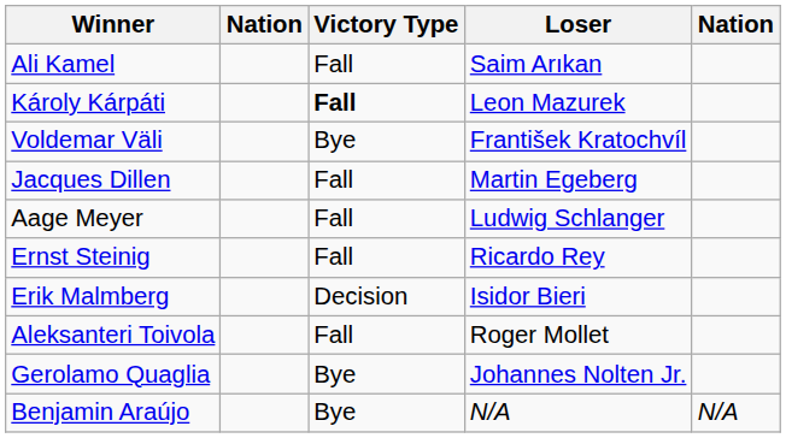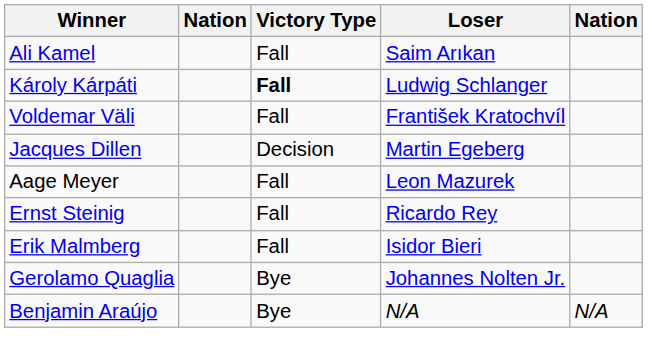 <table class="wikitable sortable" style="text-align:left;">
 <tr>
 <th>Winner</th>
 <th>Nation</th>
 <th>Victory Type</th>
 <th>Loser</th>
 <th>Nation</th>
 </tr>
 <tr>
 <td><a href='#'>Ali Kamel</a></td>
 <td></td>
 <td>Fall</td>
 <td><a href='#'>Saim Arıkan</a></td>
 <td></td>
 </tr>
 <tr>
 <td><a href='#'>Károly Kárpáti</a></td>
 <td></td>
 <td><strong>Fall</strong></td>
-<td><a href='#'>Leon Mazurek</a></td>
+<td><a href='#'>Ludwig Schlanger</a></td>
 <td></td>
 </tr>
 <tr>
 <td><a href='#'>Voldemar Väli</a></td>
 <td></td>
-<td>Bye</td>
+<td>Fall</td>
 <td><a href='#'>František Kratochvíl</a></td>
 <td></td>
 </tr>
 <tr>
 <td><a href='#'>Jacques Dillen</a></td>
 <td></td>
-<td>Fall</td>
+<td>Decision</td>
 <td><a href='#'>Martin Egeberg</a></td>
 <td></td>
 </tr>
 <tr>
 <td>Aage Meyer</td>
 <td></td>
 <td>Fall</td>
-<td><a href='#'>Ludwig Schlanger</a></td>
+<td><a href='#'>Leon Mazurek</a></td>
 <td></td>
 </tr>
 <tr>
 <td><a href='#'>Ernst Steinig</a></td>
 <td></td>
 <td>Fall</td>
 <td><a href='#'>Ricardo Rey</a></td>
 <td></td>
 </tr>
 <tr>
 <td><a href='#'>Erik Malmberg</a></td>
 <td></td>
-<td>Decision</td>
+<td>Fall</td>
 <td><a href='#'>Isidor Bieri</a></td>
-<td></td>
-</tr>
-<tr>
-<td><a href='#'>Aleksanteri Toivola</a></td>
-<td></td>
-<td>Fall</td>
-<td>Roger Mollet</td>
 <td></td>
 </tr>
 <tr>
 <td><a href='#'>Gerolamo Quaglia</a></td>
 <td></td>
 <td>Bye</td>
 <td><a href='#'>Johannes Nolten Jr.</a></td>
 <td></td>
 </tr>
 <tr>
 <td><a href='#'>Benjamin Araújo</a></td>
 <td></td>
 <td>Bye</td>
 <td><em>N/A</em></td>
 <td><em>N/A</em></td>
 </tr>
 </table>
